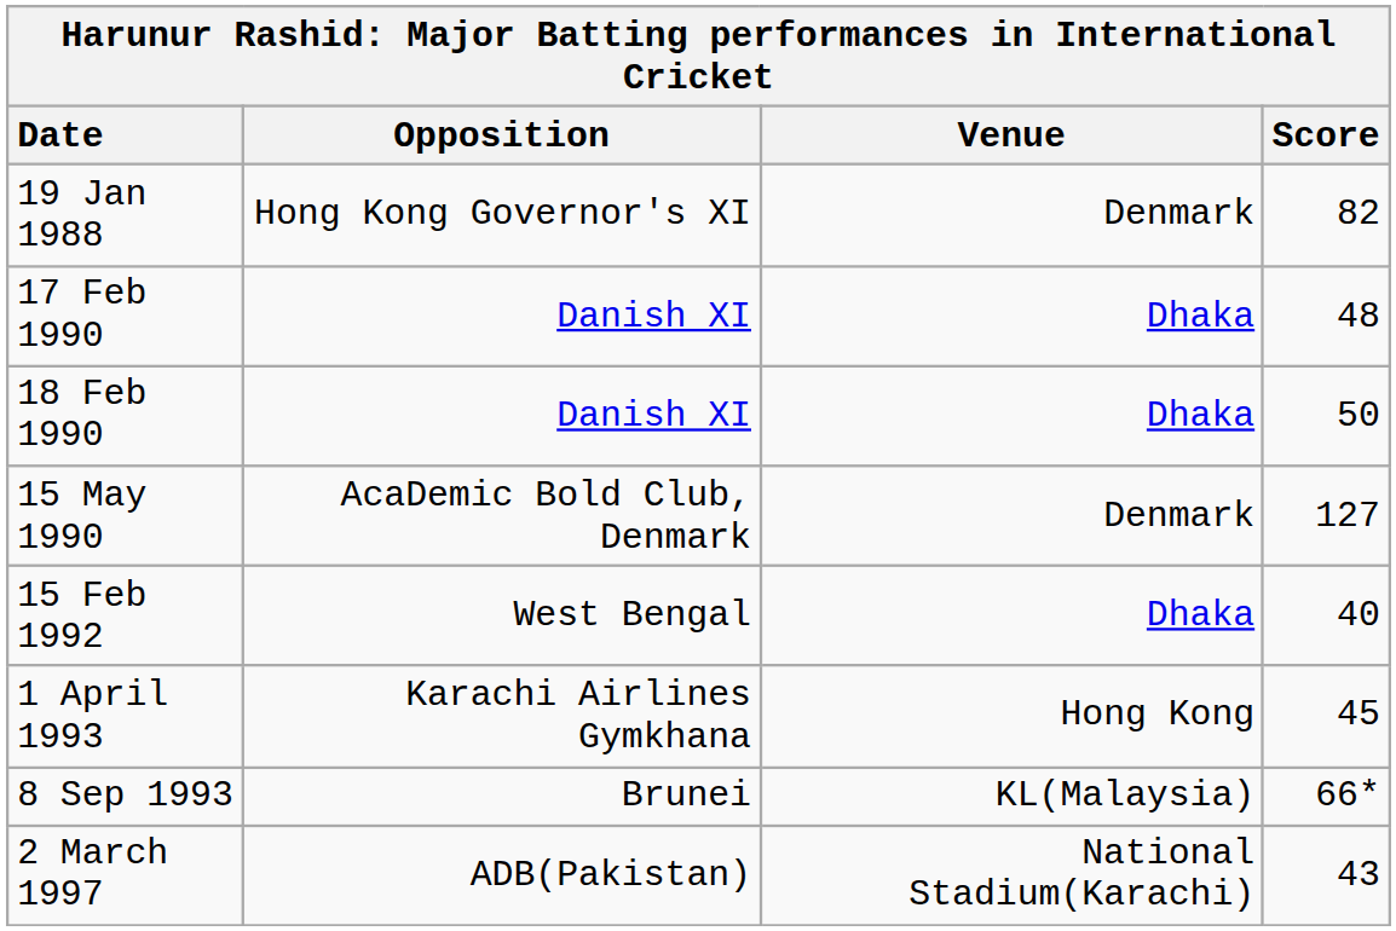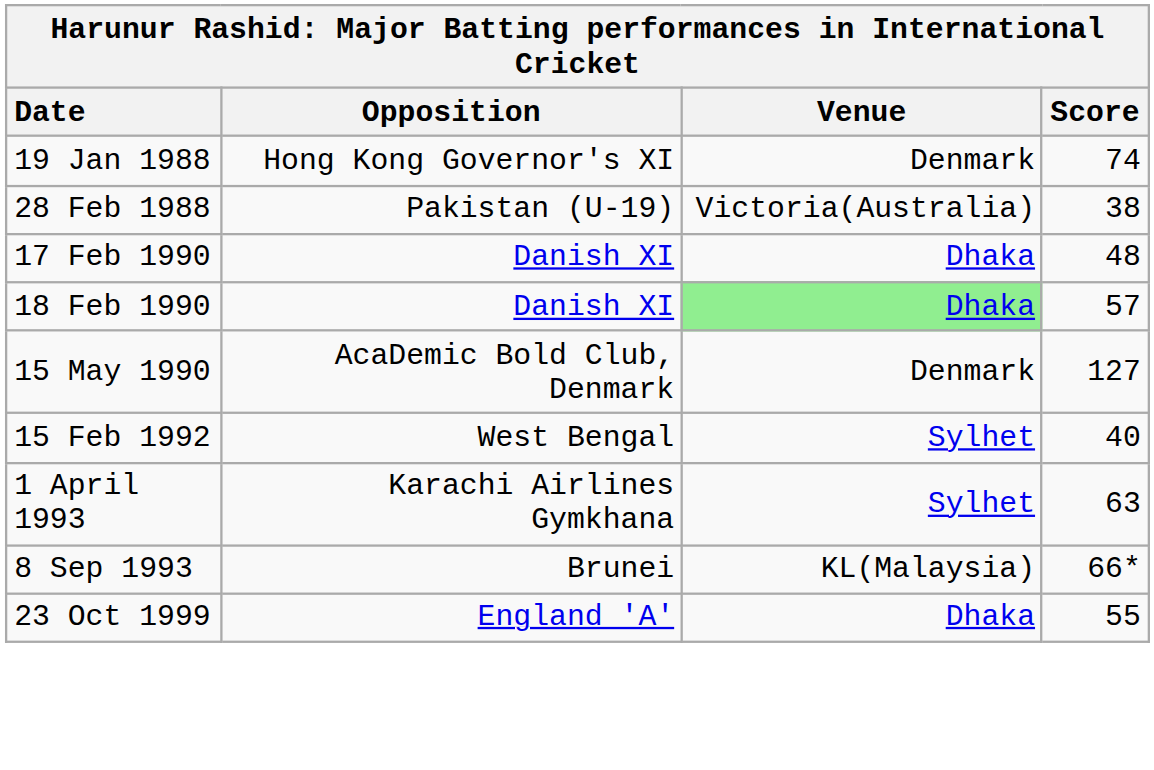 <table class="wikitable" style="margin: 1em auto 1em auto" width="80%">
 <tr>
 <th colspan=4>Harunur Rashid: Major Batting performances in International Cricket</th>
 </tr>
 <tr>
 <th style="text-align:left;">Date</th>
 <th>Opposition</th>
 <th>Venue</th>
 <th>Score</th>
 </tr>
 <tr style="text-align:right;">
 <td style="text-align:left;">19 Jan 1988</td>
 <td>Hong Kong Governor's XI</td>
 <td>Denmark</td>
-<td>82</td>
+<td>74</td>
+</tr>
+<tr style="text-align:right;">
+<td style="text-align:left;">28 Feb 1988</td>
+<td>Pakistan (U-19)</td>
+<td>Victoria(Australia)</td>
+<td>38</td>
 </tr>
 <tr style="text-align:right;">
 <td style="text-align:left;">17 Feb 1990</td>
 <td><a href='#'>Danish XI</a></td>
 <td><a href='#'>Dhaka</a></td>
 <td>48</td>
 </tr>
 <tr style="text-align:right;">
 <td style="text-align:left;">18 Feb 1990</td>
 <td><a href='#'>Danish XI</a></td>
-<td><a href='#'>Dhaka</a></td>
-<td>50</td>
+<td style="background: lightgreen;"><a href='#'>Dhaka</a></td>
+<td>57</td>
 </tr>
 <tr style="text-align:right;">
 <td style="text-align:left;">15 May 1990</td>
 <td>AcaDemic Bold Club, Denmark</td>
 <td>Denmark</td>
 <td>127</td>
 </tr>
 <tr style="text-align:right;">
 <td style="text-align:left;">15 Feb 1992</td>
 <td>West Bengal</td>
-<td><a href='#'>Dhaka</a></td>
+<td><a href='#'>Sylhet</a></td>
 <td>40</td>
 </tr>
 <tr style="text-align:right;">
 <td style="text-align:left;">1 April 1993</td>
 <td>Karachi Airlines Gymkhana</td>
-<td>Hong Kong</td>
-<td>45</td>
+<td><a href='#'>Sylhet</a></td>
+<td>63</td>
 </tr>
 <tr style="text-align:right;">
 <td style="text-align:left;">8 Sep 1993</td>
 <td>Brunei</td>
 <td>KL(Malaysia)</td>
 <td>66*</td>
 </tr>
 <tr style="text-align:right;">
-<td style="text-align:left;">2 March 1997</td>
-<td>ADB(Pakistan)</td>
-<td>National Stadium(Karachi)</td>
-<td>43</td>
+<td style="text-align:left;">23 Oct 1999</td>
+<td><a href='#'>England 'A'</a></td>
+<td><a href='#'>Dhaka</a></td>
+<td>55</td>
 </tr>
 </table>
